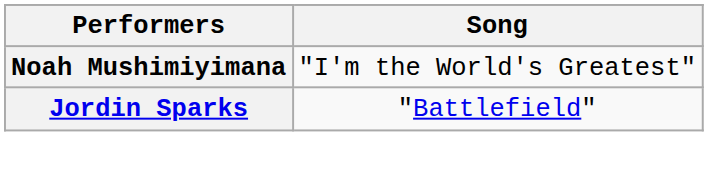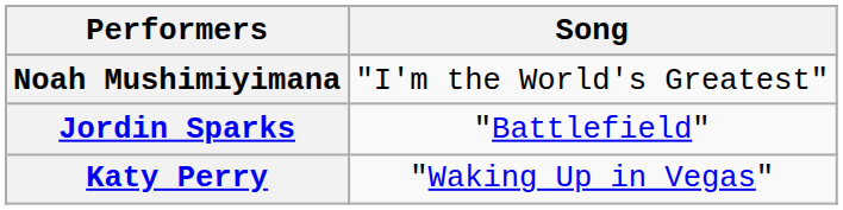 <table class="wikitable unsortable" style="text-align:center;">
 <tr>
 <th scope="col">Performers</th>
 <th scope="col">Song</th>
 </tr>
 <tr>
 <th scope="row">Noah Mushimiyimana</th>
 <td>"I'm the World's Greatest"</td>
 </tr>
 <tr>
 <th scope="row"><a href='#'>Jordin Sparks</a></th>
 <td>"<a href='#'>Battlefield</a>"</td>
 </tr>
+<tr>
+<th scope="row"><a href='#'>Katy Perry</a></th>
+<td>"<a href='#'>Waking Up in Vegas</a>"</td>
+</tr>
 </table>
